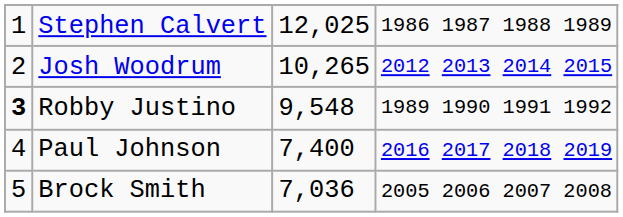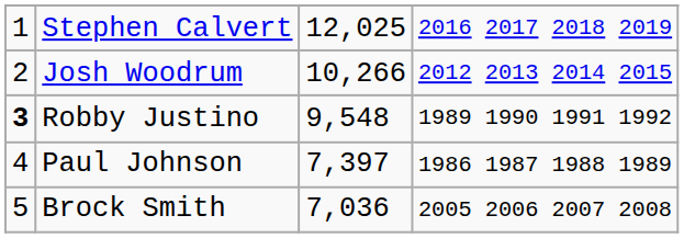 <table class="wikitable">
 <tr>
 </tr>
 <tr>
 <td>1</td>
 <td><a href='#'>Stephen Calvert</a></td>
 <td>12,025</td>
-<td style="font-size:80%;">1986 1987 1988 1989</td>
+<td style="font-size:80%;"><a href='#'>2016</a> <a href='#'>2017</a> <a href='#'>2018</a> <a href='#'>2019</a></td>
 </tr>
 <tr>
 <td>2</td>
 <td><a href='#'>Josh Woodrum</a></td>
-<td>10,265</td>
+<td>10,266</td>
 <td style="font-size:80%;"><a href='#'>2012</a> <a href='#'>2013</a> <a href='#'>2014</a> <a href='#'>2015</a></td>
 </tr>
 <tr>
 <td><strong>3</strong></td>
 <td>Robby Justino</td>
 <td>9,548</td>
 <td style="font-size:80%;">1989 1990 1991 1992</td>
 </tr>
 <tr>
 <td>4</td>
 <td>Paul Johnson</td>
-<td>7,400</td>
-<td style="font-size:80%;"><a href='#'>2016</a> <a href='#'>2017</a> <a href='#'>2018</a> <a href='#'>2019</a></td>
+<td>7,397</td>
+<td style="font-size:80%;">1986 1987 1988 1989</td>
 </tr>
 <tr>
 <td>5</td>
 <td>Brock Smith</td>
 <td>7,036</td>
 <td style="font-size:80%;">2005 2006 2007 2008</td>
 </tr>
 </table>
